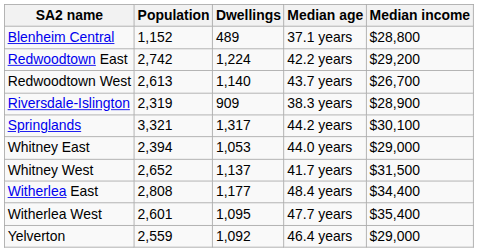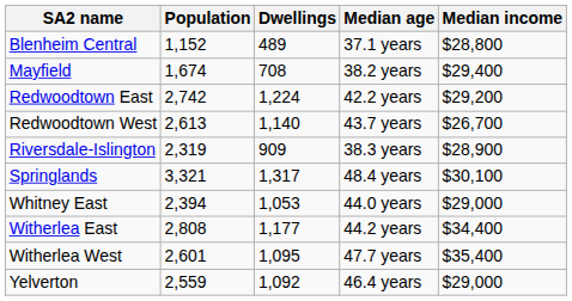 <table class="wikitable sortable">
 <tr>
 <th>SA2 name</th>
 <th>Population</th>
 <th>Dwellings</th>
 <th>Median age</th>
 <th>Median income</th>
 </tr>
 <tr>
 <td><a href='#'>Blenheim Central</a></td>
 <td>1,152</td>
 <td>489</td>
 <td>37.1 years</td>
 <td>$28,800</td>
+</tr>
+<tr>
+<td><a href='#'>Mayfield</a></td>
+<td>1,674</td>
+<td>708</td>
+<td>38.2 years</td>
+<td>$29,400</td>
 </tr>
 <tr>
 <td><a href='#'>Redwoodtown</a> East</td>
 <td>2,742</td>
 <td>1,224</td>
 <td>42.2 years</td>
 <td>$29,200</td>
 </tr>
 <tr>
 <td>Redwoodtown West</td>
 <td>2,613</td>
 <td>1,140</td>
 <td>43.7 years</td>
 <td>$26,700</td>
 </tr>
 <tr>
 <td><a href='#'>Riversdale-Islington</a></td>
 <td>2,319</td>
 <td>909</td>
 <td>38.3 years</td>
 <td>$28,900</td>
 </tr>
 <tr>
 <td><a href='#'>Springlands</a></td>
 <td>3,321</td>
 <td>1,317</td>
-<td>44.2 years</td>
+<td>48.4 years</td>
 <td>$30,100</td>
 </tr>
 <tr>
 <td>Whitney East</td>
 <td>2,394</td>
 <td>1,053</td>
 <td>44.0 years</td>
 <td>$29,000</td>
 </tr>
 <tr>
-<td>Whitney West</td>
-<td>2,652</td>
-<td>1,137</td>
-<td>41.7 years</td>
-<td>$31,500</td>
-</tr>
-<tr>
 <td><a href='#'>Witherlea</a> East</td>
 <td>2,808</td>
 <td>1,177</td>
-<td>48.4 years</td>
+<td>44.2 years</td>
 <td>$34,400</td>
 </tr>
 <tr>
 <td>Witherlea West</td>
 <td>2,601</td>
 <td>1,095</td>
 <td>47.7 years</td>
 <td>$35,400</td>
 </tr>
 <tr>
 <td>Yelverton</td>
 <td>2,559</td>
 <td>1,092</td>
 <td>46.4 years</td>
 <td>$29,000</td>
 </tr>
 </table>
